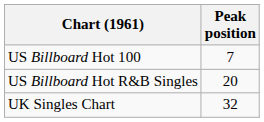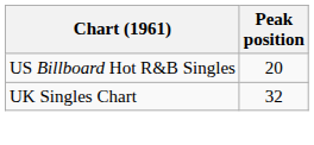 <table class="wikitable sortable">
 <tr>
 <th>Chart (1961)</th>
 <th>Peak<br>position</th>
-</tr>
-<tr>
-<td>US <em>Billboard</em> Hot 100</td>
-<td align="center">7</td>
 </tr>
 <tr>
 <td>US <em>Billboard</em> Hot R&B Singles</td>
 <td align="center">20</td>
 </tr>
 <tr>
 <td>UK Singles Chart</td>
 <td align="center">32</td>
 </tr>
 </table>
